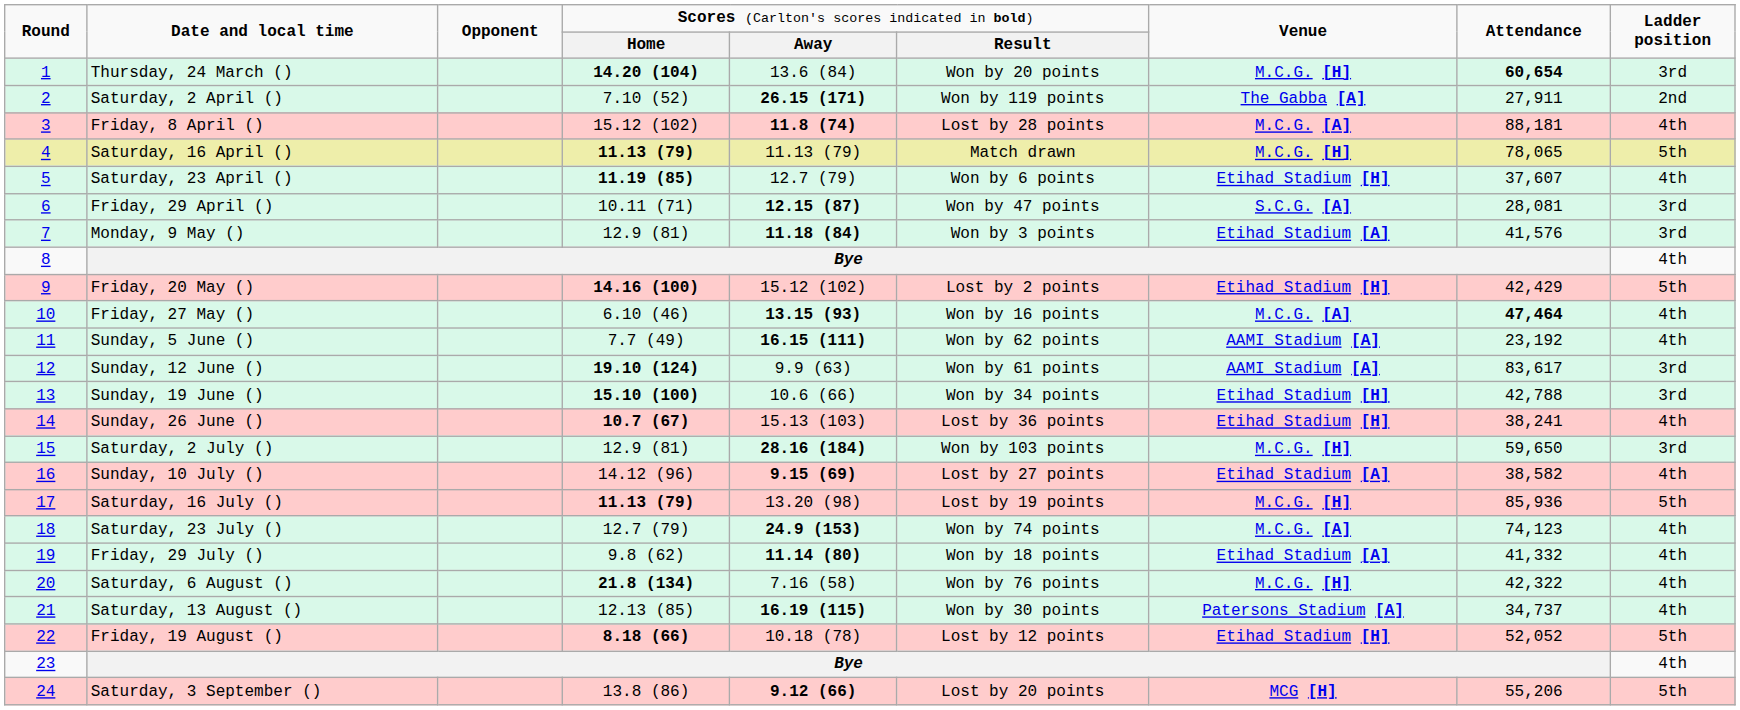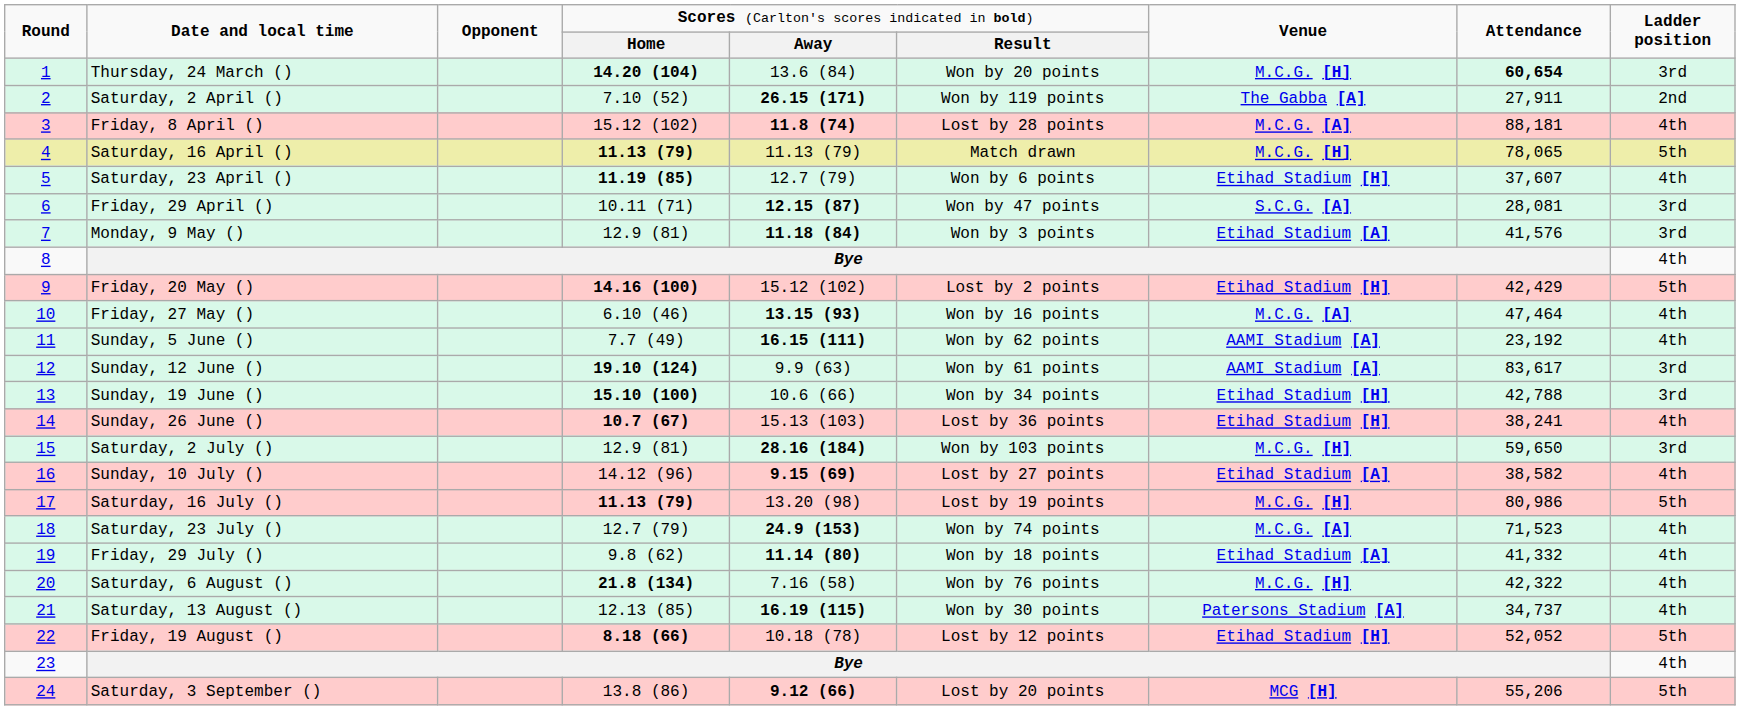 <table class="wikitable" style="font-size:90%; text-align:center; width: 100%; margin-left: auto; margin-right: auto;">
 <tr>
 <td rowspan=2><strong>Round</strong></td>
 <td rowspan=2><strong>Date and local time</strong></td>
 <td rowspan=2><strong>Opponent</strong></td>
 <td colspan=3><strong>Scores</strong> <small>(Carlton's scores indicated in <strong>bold</strong>)</small></td>
 <td rowspan=2><strong>Venue</strong></td>
 <td rowspan=2><strong>Attendance</strong></td>
 <td rowspan=2><strong>Ladder<br>position</strong></td>
 </tr>
 <tr>
 <th>Home</th>
 <th>Away</th>
 <th>Result</th>
 </tr>
 <tr style="background:#d9f9e9;">
 <td><a href='#'>1</a></td>
 <td align=left>Thursday, 24 March ()</td>
 <td align=left></td>
 <td><strong>14.20 (104)</strong></td>
 <td>13.6 (84)</td>
 <td>Won by 20 points </td>
 <td><a href='#'>M.C.G.</a> <span></span><a href='#'><strong>[H]</strong></a></td>
 <td><strong>60,654</strong></td>
 <td>3rd</td>
 </tr>
 <tr style="background:#d9f9e9;">
 <td><a href='#'>2</a></td>
 <td align=left>Saturday, 2 April ()</td>
 <td align=left></td>
 <td>7.10 (52)</td>
 <td><strong>26.15 (171)</strong></td>
 <td>Won by 119 points </td>
 <td><a href='#'>The Gabba</a> <span></span><a href='#'><strong>[A]</strong></a></td>
 <td>27,911</td>
 <td>2nd</td>
 </tr>
 <tr style="background:#fcc;">
 <td><a href='#'>3</a></td>
 <td align=left>Friday, 8 April ()</td>
 <td align=left></td>
 <td>15.12 (102)</td>
 <td><strong>11.8 (74)</strong></td>
 <td>Lost by 28 points </td>
 <td><a href='#'>M.C.G.</a> <span></span><a href='#'><strong>[A]</strong></a></td>
 <td>88,181</td>
 <td>4th</td>
 </tr>
 <tr style="background:#eea;">
 <td><a href='#'>4</a></td>
 <td align=left>Saturday, 16 April ()</td>
 <td align=left></td>
 <td><strong>11.13 (79)</strong></td>
 <td>11.13 (79)</td>
 <td>Match drawn </td>
 <td><a href='#'>M.C.G.</a> <span></span><a href='#'><strong>[H]</strong></a></td>
 <td>78,065</td>
 <td>5th</td>
 </tr>
 <tr style="background:#d9f9e9;">
 <td><a href='#'>5</a></td>
 <td align=left>Saturday, 23 April ()</td>
 <td align=left></td>
 <td><strong>11.19 (85)</strong></td>
 <td>12.7 (79)</td>
 <td>Won by 6 points </td>
 <td><a href='#'>Etihad Stadium</a> <span></span><a href='#'><strong>[H]</strong></a></td>
 <td>37,607</td>
 <td>4th</td>
 </tr>
 <tr style="background:#d9f9e9;">
 <td><a href='#'>6</a></td>
 <td align=left>Friday, 29 April ()</td>
 <td align=left></td>
 <td>10.11 (71)</td>
 <td><strong>12.15 (87)</strong></td>
 <td>Won by 47 points </td>
 <td><a href='#'>S.C.G.</a> <span></span><a href='#'><strong>[A]</strong></a></td>
 <td>28,081</td>
 <td>3rd</td>
 </tr>
 <tr style="background:#d9f9e9;">
 <td><a href='#'>7</a></td>
 <td align=left>Monday, 9 May ()</td>
 <td align=left></td>
 <td>12.9 (81)</td>
 <td><strong>11.18 (84)</strong></td>
 <td>Won by 3 points </td>
 <td><a href='#'>Etihad Stadium</a> <span></span><a href='#'><strong>[A]</strong></a></td>
 <td>41,576</td>
 <td>3rd</td>
 </tr>
 <tr>
 <td><a href='#'>8</a></td>
 <th colspan=7><span><em>Bye</em></span></th>
 <td>4th</td>
 </tr>
 <tr style="background:#fcc;">
 <td><a href='#'>9</a></td>
 <td align=left>Friday, 20 May ()</td>
 <td align=left></td>
 <td><strong>14.16 (100)</strong></td>
 <td>15.12 (102)</td>
 <td>Lost by 2 points </td>
 <td><a href='#'>Etihad Stadium</a> <span></span><a href='#'><strong>[H]</strong></a></td>
 <td>42,429</td>
 <td>5th</td>
 </tr>
 <tr style="background:#d9f9e9;">
 <td><a href='#'>10</a></td>
 <td align=left>Friday, 27 May ()</td>
 <td align=left></td>
 <td>6.10 (46)</td>
 <td><strong>13.15 (93)</strong></td>
 <td>Won by 16 points </td>
 <td><a href='#'>M.C.G.</a> <span></span><a href='#'><strong>[A]</strong></a></td>
-<td><strong>47,464</strong></td>
+<td>47,464</td>
 <td>4th</td>
 </tr>
 <tr style="background:#d9f9e9;">
 <td><a href='#'>11</a></td>
 <td align=left>Sunday, 5 June ()</td>
 <td align=left></td>
 <td>7.7 (49)</td>
 <td><strong>16.15 (111)</strong></td>
 <td>Won by 62 points </td>
 <td><a href='#'>AAMI Stadium</a> <span></span><a href='#'><strong>[A]</strong></a></td>
 <td>23,192</td>
 <td>4th</td>
 </tr>
 <tr style="background:#d9f9e9;">
 <td><a href='#'>12</a></td>
 <td align=left>Sunday, 12 June ()</td>
 <td align=left></td>
 <td><strong>19.10 (124)</strong></td>
 <td>9.9 (63)</td>
 <td>Won by 61 points </td>
 <td><a href='#'>AAMI Stadium</a> <span></span><a href='#'><strong>[A]</strong></a></td>
 <td>83,617</td>
 <td>3rd</td>
 </tr>
 <tr style="background:#d9f9e9;">
 <td><a href='#'>13</a></td>
 <td align=left>Sunday, 19 June ()</td>
 <td align=left></td>
 <td><strong>15.10 (100)</strong></td>
 <td>10.6 (66)</td>
 <td>Won by 34 points </td>
 <td><a href='#'>Etihad Stadium</a> <span></span><a href='#'><strong>[H]</strong></a></td>
 <td>42,788</td>
 <td>3rd</td>
 </tr>
 <tr style="background:#fcc;">
 <td><a href='#'>14</a></td>
 <td align=left>Sunday, 26 June ()</td>
 <td align=left></td>
 <td><strong>10.7 (67)</strong></td>
 <td>15.13 (103)</td>
 <td>Lost by 36 points </td>
 <td><a href='#'>Etihad Stadium</a> <span></span><a href='#'><strong>[H]</strong></a></td>
 <td>38,241</td>
 <td>4th</td>
 </tr>
 <tr style="background:#d9f9e9;">
 <td><a href='#'>15</a></td>
 <td align=left>Saturday, 2 July ()</td>
 <td align=left></td>
 <td>12.9 (81)</td>
 <td><strong>28.16 (184)</strong></td>
 <td>Won by 103 points </td>
 <td><a href='#'>M.C.G.</a> <span></span><a href='#'><strong>[H]</strong></a></td>
 <td>59,650</td>
 <td>3rd</td>
 </tr>
 <tr style="background:#fcc;">
 <td><a href='#'>16</a></td>
 <td align=left>Sunday, 10 July ()</td>
 <td align=left></td>
 <td>14.12 (96)</td>
 <td><strong>9.15 (69)</strong></td>
 <td>Lost by 27 points </td>
 <td><a href='#'>Etihad Stadium</a> <span></span><a href='#'><strong>[A]</strong></a></td>
 <td>38,582</td>
 <td>4th</td>
 </tr>
 <tr style="background:#fcc;">
 <td><a href='#'>17</a></td>
 <td align=left>Saturday, 16 July ()</td>
 <td align=left></td>
 <td><strong>11.13 (79)</strong></td>
 <td>13.20 (98)</td>
 <td>Lost by 19 points </td>
 <td><a href='#'>M.C.G.</a> <span></span><a href='#'><strong>[H]</strong></a></td>
-<td>85,936</td>
+<td>80,986</td>
 <td>5th</td>
 </tr>
 <tr style="background:#d9f9e9;">
 <td><a href='#'>18</a></td>
 <td align=left>Saturday, 23 July ()</td>
 <td align=left></td>
 <td>12.7 (79)</td>
 <td><strong>24.9 (153)</strong></td>
 <td>Won by 74 points </td>
 <td><a href='#'>M.C.G.</a> <span></span><a href='#'><strong>[A]</strong></a></td>
-<td>74,123</td>
+<td>71,523</td>
 <td>4th</td>
 </tr>
 <tr style="background:#d9f9e9;">
 <td><a href='#'>19</a></td>
 <td align=left>Friday, 29 July ()</td>
 <td align=left></td>
 <td>9.8 (62)</td>
 <td><strong>11.14 (80)</strong></td>
 <td>Won by 18 points </td>
 <td><a href='#'>Etihad Stadium</a> <span></span><a href='#'><strong>[A]</strong></a></td>
 <td>41,332</td>
 <td>4th</td>
 </tr>
 <tr style="background:#d9f9e9;">
 <td><a href='#'>20</a></td>
 <td align=left>Saturday, 6 August ()</td>
 <td align=left></td>
 <td><strong>21.8 (134)</strong></td>
 <td>7.16 (58)</td>
 <td>Won by 76 points </td>
 <td><a href='#'>M.C.G.</a> <span></span><a href='#'><strong>[H]</strong></a></td>
 <td>42,322</td>
 <td>4th</td>
 </tr>
 <tr style="background:#d9f9e9;">
 <td><a href='#'>21</a></td>
 <td align=left>Saturday, 13 August ()</td>
 <td align=left></td>
 <td>12.13 (85)</td>
 <td><strong>16.19 (115)</strong></td>
 <td>Won by 30 points </td>
 <td><a href='#'>Patersons Stadium</a> <span></span><a href='#'><strong>[A]</strong></a></td>
 <td>34,737</td>
 <td>4th</td>
 </tr>
 <tr style="background:#fcc;">
 <td><a href='#'>22</a></td>
 <td align=left>Friday, 19 August ()</td>
 <td align=left></td>
 <td><strong>8.18 (66)</strong></td>
 <td>10.18 (78)</td>
 <td>Lost by 12 points </td>
 <td><a href='#'>Etihad Stadium</a> <span></span><a href='#'><strong>[H]</strong></a></td>
 <td>52,052</td>
 <td>5th</td>
 </tr>
 <tr>
 <td><a href='#'>23</a></td>
 <th colspan=7><span><em>Bye</em></span></th>
 <td>4th</td>
 </tr>
 <tr style="background:#fcc;">
 <td><a href='#'>24</a></td>
 <td align=left>Saturday, 3 September ()</td>
 <td align=left></td>
 <td>13.8 (86)</td>
 <td><strong>9.12 (66)</strong></td>
 <td>Lost by 20 points </td>
 <td><a href='#'>MCG</a> <span></span><a href='#'><strong>[H]</strong></a></td>
 <td>55,206</td>
 <td>5th</td>
 </tr>
 </table>
